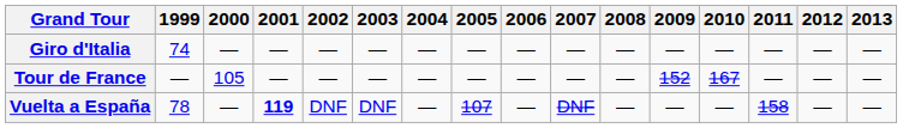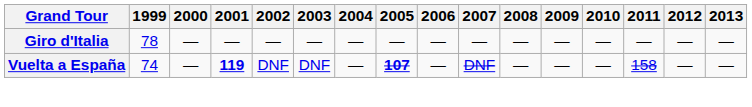 <table class="wikitable plainrowheaders">
 <tr>
 <th scope="col"><a href='#'>Grand Tour</a></th>
 <th scope="col">1999</th>
 <th scope="col">2000</th>
 <th scope="col">2001</th>
 <th scope="col">2002</th>
 <th scope="col">2003</th>
 <th scope="col">2004</th>
 <th scope="col">2005</th>
 <th scope="col">2006</th>
 <th scope="col">2007</th>
 <th scope="col">2008</th>
 <th scope="col">2009</th>
 <th scope="col">2010</th>
 <th scope="col">2011</th>
 <th scope="col">2012</th>
 <th scope="col">2013</th>
 </tr>
 <tr style="text-align:center;">
 <th scope="row"> <a href='#'>Giro d'Italia</a></th>
-<td style="text-align:center;"><a href='#'>74</a></td>
+<td style="text-align:center;"><a href='#'>78</a></td>
 <td>—</td>
 <td>—</td>
 <td>—</td>
 <td>—</td>
 <td>—</td>
 <td>—</td>
 <td>—</td>
 <td>—</td>
 <td>—</td>
 <td>—</td>
 <td>—</td>
 <td>—</td>
 <td>—</td>
 <td>—</td>
 </tr>
 <tr style="text-align:center;">
-<th scope="row"> <a href='#'>Tour de France</a></th>
-<td>—</td>
-<td><a href='#'>105</a></td>
-<td>—</td>
-<td>—</td>
-<td>—</td>
-<td>—</td>
-<td>—</td>
-<td>—</td>
-<td>—</td>
-<td>—</td>
-<td><a href='#'><del>152</del></a></td>
-<td><a href='#'><del>167</del></a></td>
-<td>—</td>
-<td>—</td>
-<td>—</td>
-</tr>
-<tr style="text-align:center;">
 <th scope="row"> <a href='#'>Vuelta a España</a></th>
-<td style="text-align:center;"><a href='#'>78</a></td>
+<td style="text-align:center;"><a href='#'>74</a></td>
 <td>—</td>
 <td><strong><a href='#'>119</a></strong></td>
 <td><a href='#'>DNF</a></td>
 <td><a href='#'>DNF</a></td>
 <td>—</td>
-<td><a href='#'><del>107</del></a></td>
+<td><strong><a href='#'><del>107</del></a></strong></td>
 <td>—</td>
 <td><a href='#'><del>DNF</del></a></td>
 <td>—</td>
 <td>—</td>
 <td>—</td>
 <td><a href='#'><del>158</del></a></td>
 <td>—</td>
 <td>—</td>
 </tr>
 </table>
